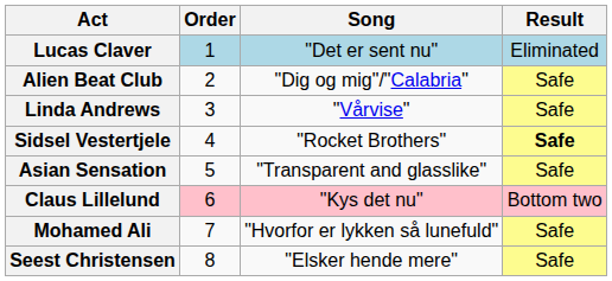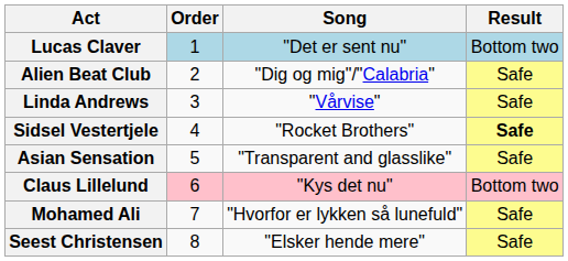 <table class="wikitable plainrowheaders" style="text-align:center;">
 <tr>
 <th scope="col">Act</th>
 <th scope="col">Order</th>
 <th scope="col">Song</th>
 <th scope="col">Result</th>
 </tr>
 <tr style="background:lightblue;">
 <th scope=row>Lucas Claver</th>
 <td>1</td>
 <td>"Det er sent nu"</td>
-<td>Eliminated</td>
+<td>Bottom two</td>
 </tr>
 <tr>
 <th scope=row>Alien Beat Club</th>
 <td>2</td>
 <td>"Dig og mig"/"<a href='#'>Calabria</a>"</td>
 <td style="background:#fdfc8f;">Safe</td>
 </tr>
 <tr>
 <th scope=row>Linda Andrews</th>
 <td>3</td>
 <td>"<a href='#'>Vårvise</a>"</td>
 <td style="background:#fdfc8f;">Safe</td>
 </tr>
 <tr>
 <th scope=row>Sidsel Vestertjele</th>
 <td>4</td>
 <td>"Rocket Brothers"</td>
 <td style="background:#fdfc8f;"><strong>Safe</strong></td>
 </tr>
 <tr>
 <th scope=row>Asian Sensation</th>
 <td>5</td>
 <td>"Transparent and glasslike"</td>
 <td style="background:#fdfc8f;">Safe</td>
 </tr>
 <tr style="background:pink;">
 <th scope=row>Claus Lillelund</th>
 <td>6</td>
 <td>"Kys det nu"</td>
 <td>Bottom two</td>
 </tr>
 <tr>
 <th scope=row>Mohamed Ali</th>
 <td>7</td>
 <td>"Hvorfor er lykken så lunefuld"</td>
 <td style="background:#fdfc8f;">Safe</td>
 </tr>
 <tr>
 <th scope=row>Seest Christensen</th>
 <td>8</td>
 <td>"Elsker hende mere"</td>
 <td style="background:#fdfc8f;">Safe</td>
 </tr>
 <tr>
 </tr>
 </table>
